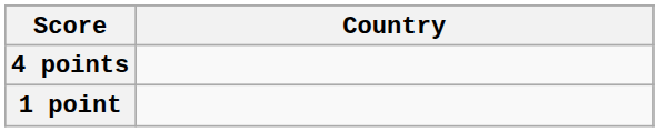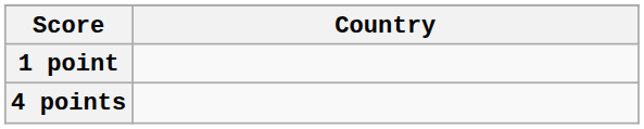 <table class="wikitable">
 <tr>
 </tr>
 <tr>
 <th scope="col" width="20%">Score</th>
 <th scope="col">Country</th>
 </tr>
 <tr>
+<th scope="row">1 point</th>
+<td></td>
+</tr>
+<tr>
 <th scope="row">4 points</th>
 <td></td>
 </tr>
-<tr>
-<th scope="row">1 point</th>
-<td></td>
-</tr>
 </table>
